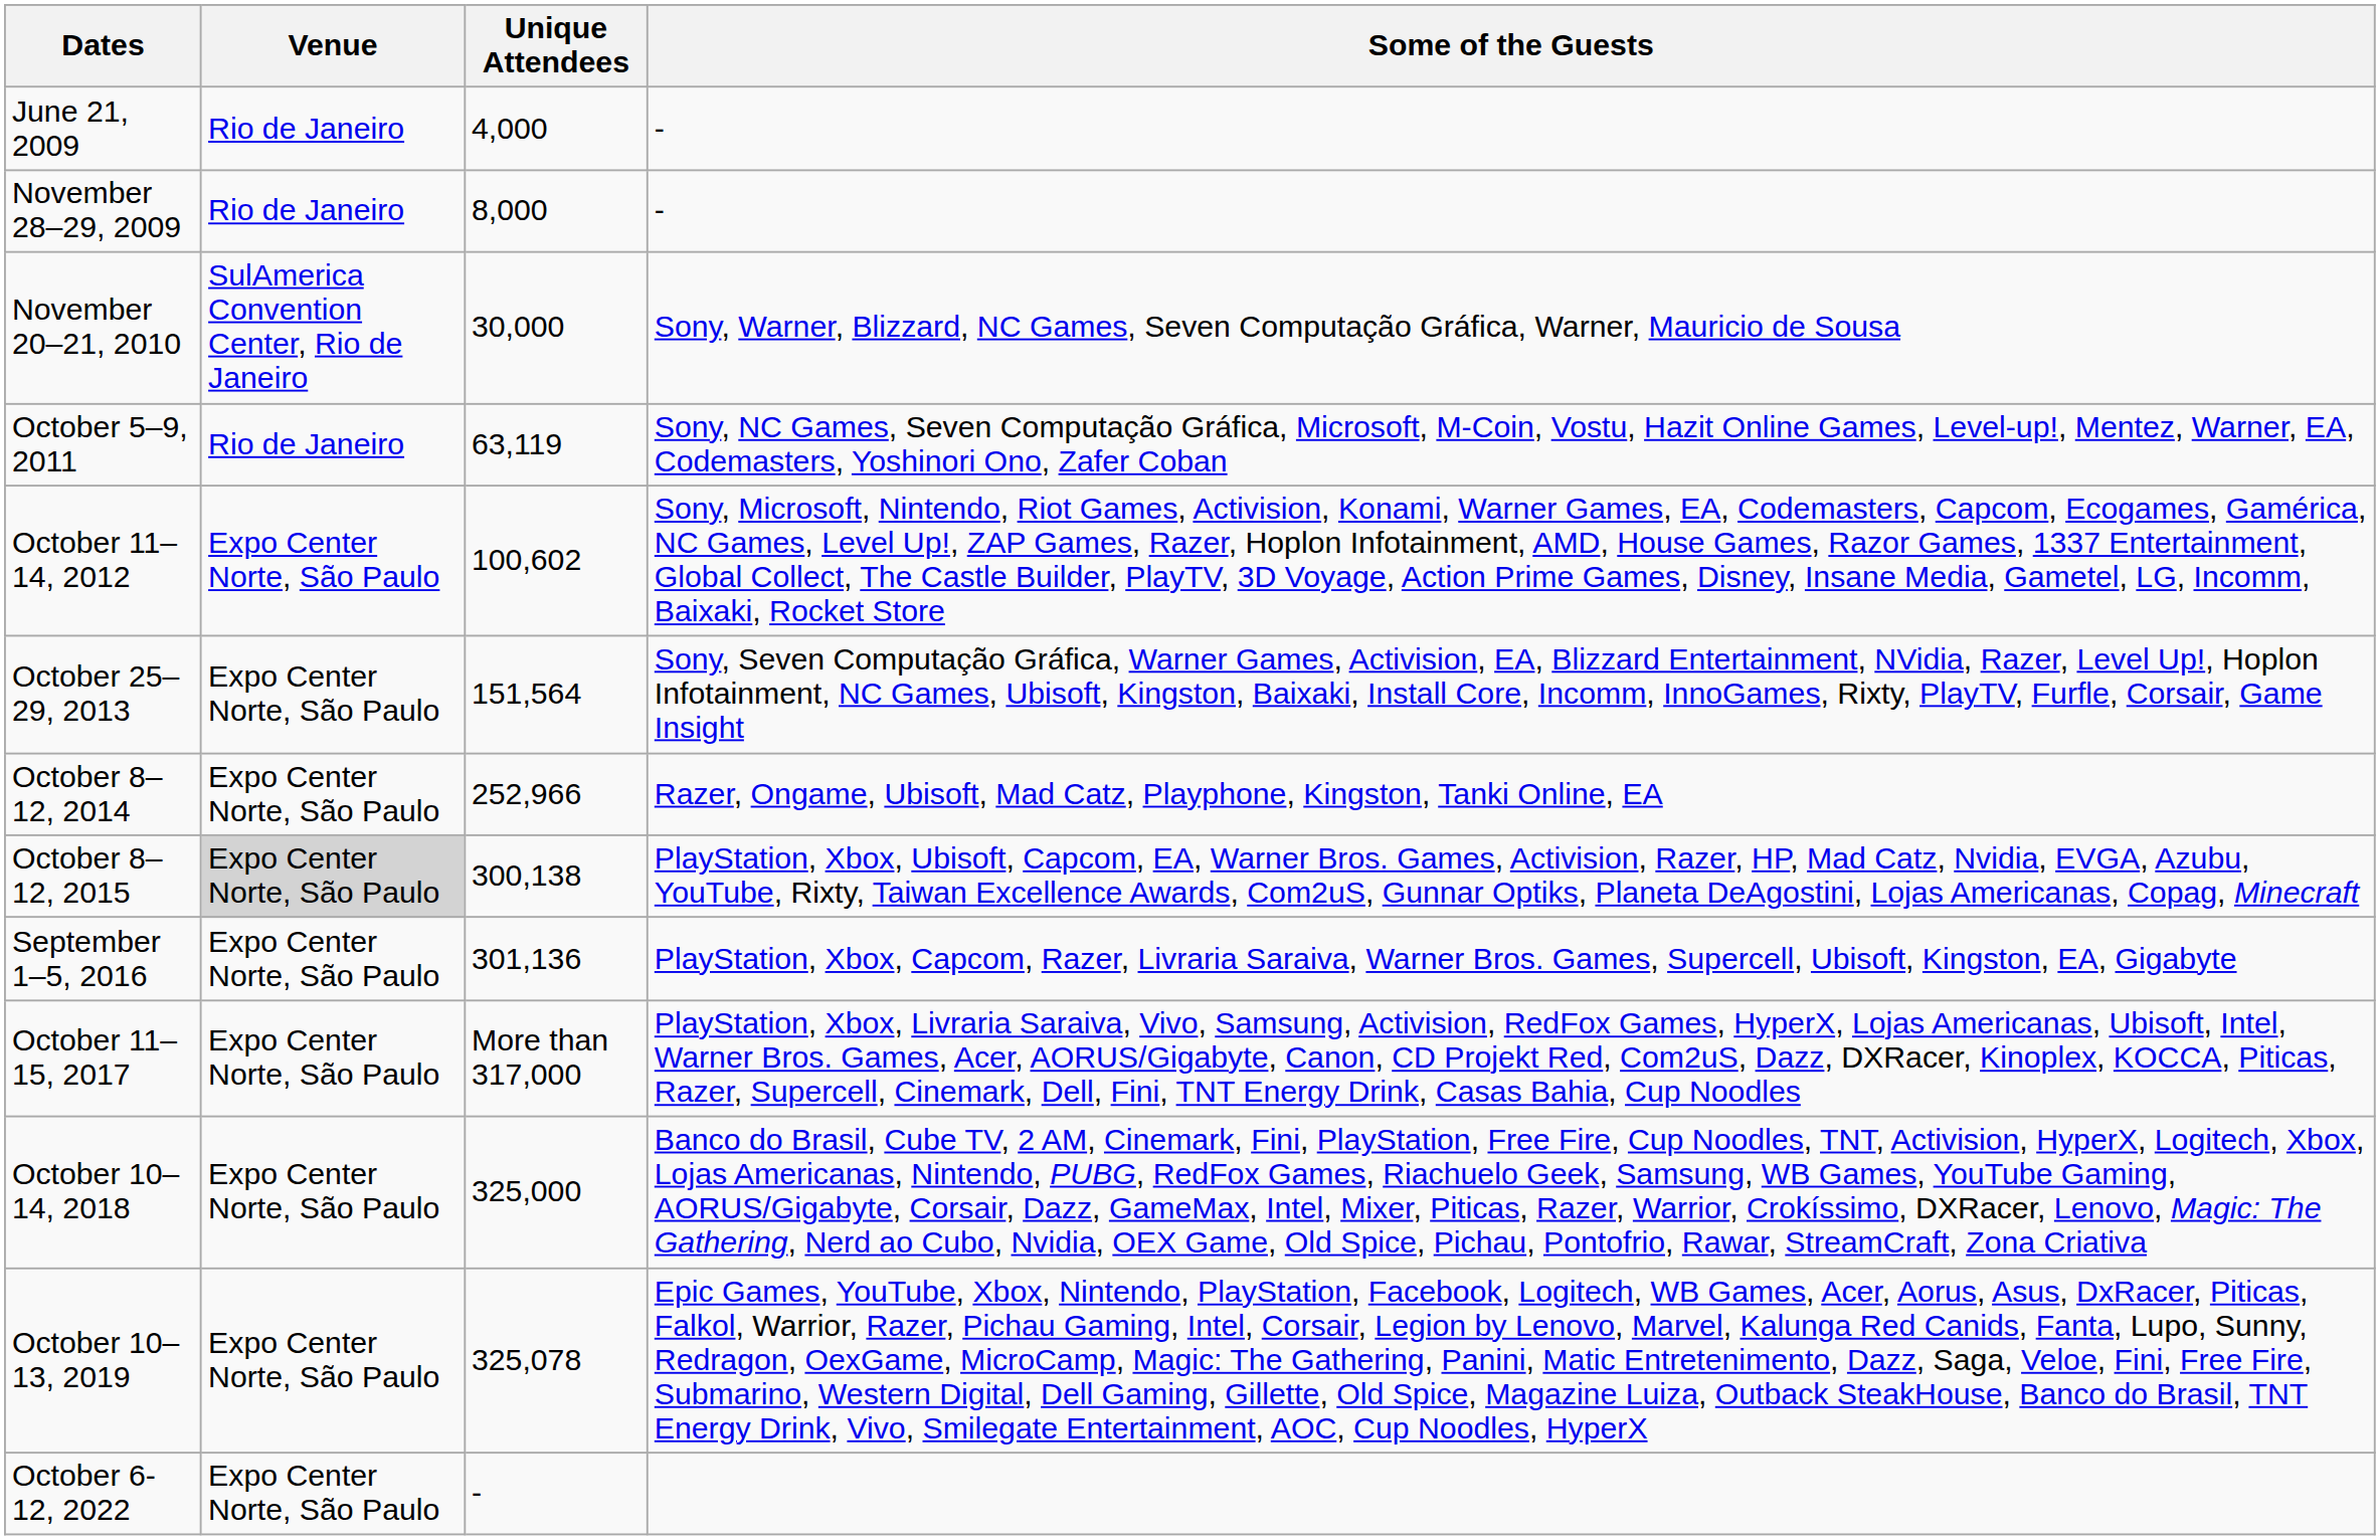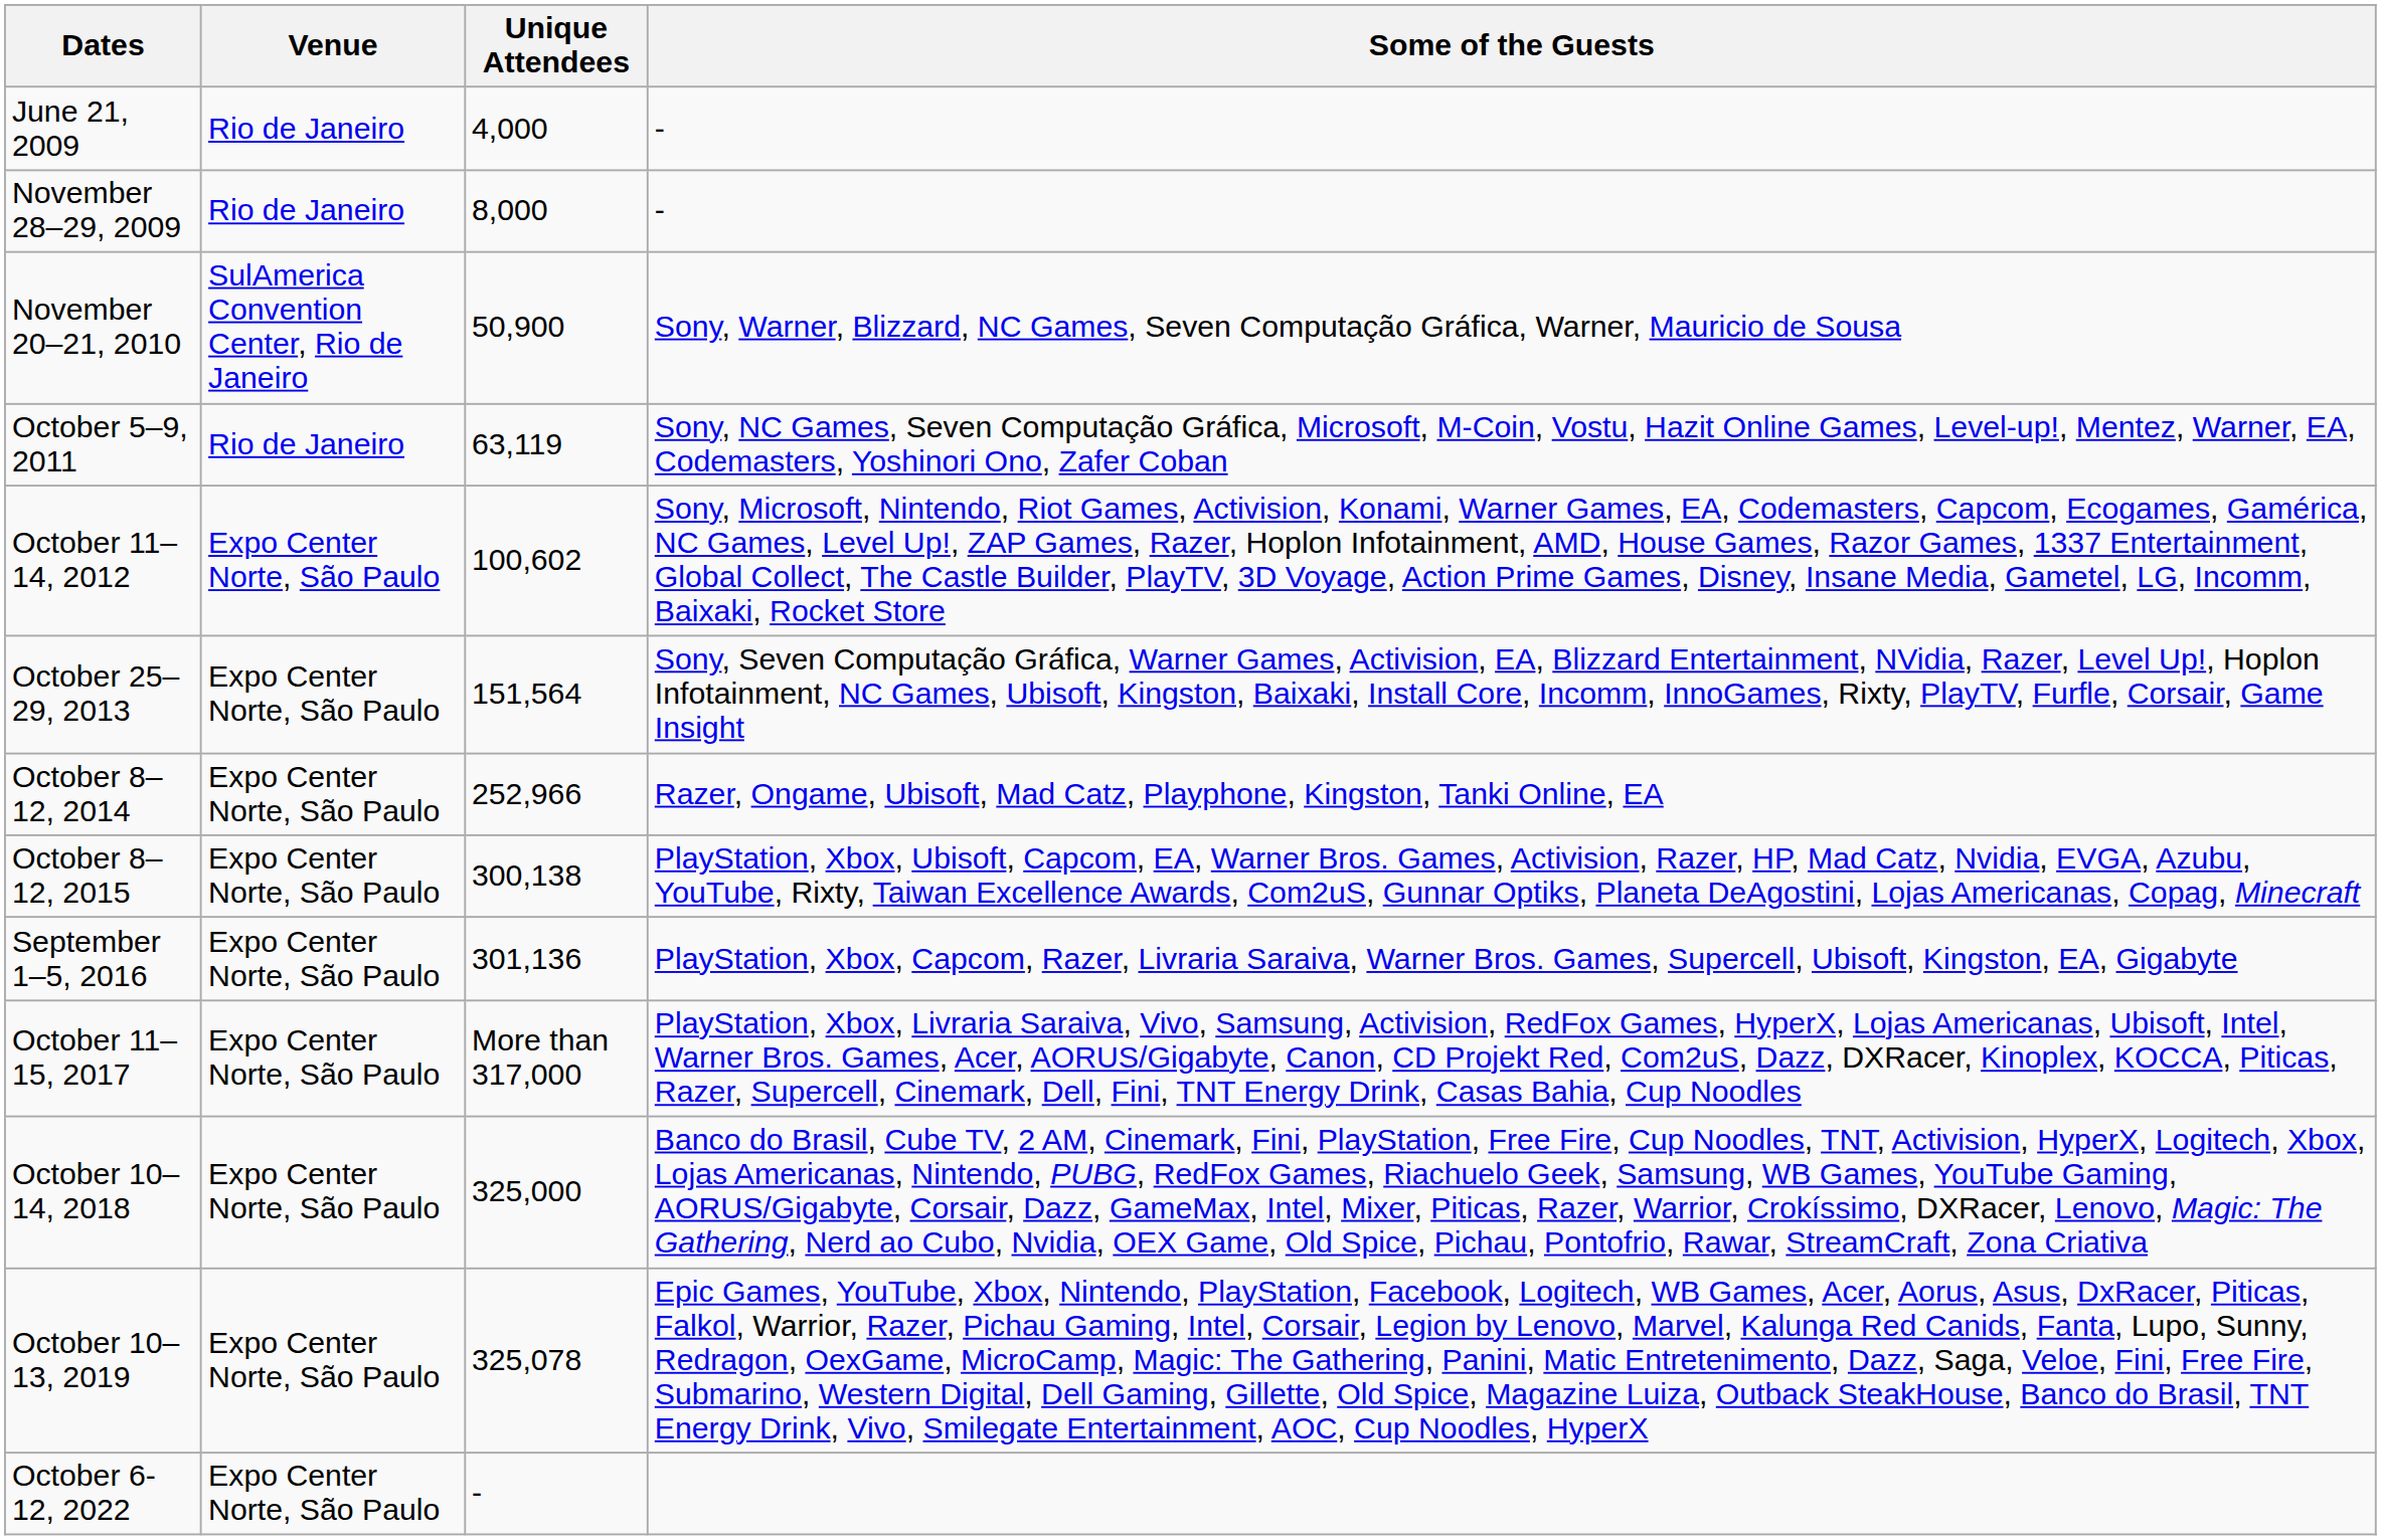 <table class="wikitable">
 <tr>
 <th>Dates</th>
 <th>Venue</th>
 <th>Unique Attendees</th>
 <th>Some of the Guests</th>
 </tr>
 <tr>
 <td>June 21, 2009</td>
 <td><a href='#'>Rio de Janeiro</a></td>
 <td>4,000</td>
 <td>-</td>
 </tr>
 <tr>
 <td>November 28–29, 2009</td>
 <td><a href='#'>Rio de Janeiro</a></td>
 <td>8,000</td>
 <td>-</td>
 </tr>
 <tr>
 <td>November 20–21, 2010</td>
 <td><a href='#'>SulAmerica Convention Center</a>, <a href='#'>Rio de Janeiro</a></td>
-<td>30,000</td>
+<td>50,900</td>
 <td><a href='#'>Sony</a>, <a href='#'>Warner</a>, <a href='#'>Blizzard</a>, <a href='#'>NC Games</a>, Seven Computação Gráfica, Warner, <a href='#'>Mauricio de Sousa</a></td>
 </tr>
 <tr>
 <td>October 5–9, 2011</td>
 <td><a href='#'>Rio de Janeiro</a></td>
 <td>63,119</td>
 <td><a href='#'>Sony</a>, <a href='#'>NC Games</a>, Seven Computação Gráfica, <a href='#'>Microsoft</a>, <a href='#'>M-Coin</a>, <a href='#'>Vostu</a>, <a href='#'>Hazit Online Games</a>, <a href='#'>Level-up!</a>, <a href='#'>Mentez</a>, <a href='#'>Warner</a>, <a href='#'>EA</a>, <a href='#'>Codemasters</a>, <a href='#'>Yoshinori Ono</a>, <a href='#'>Zafer Coban</a></td>
 </tr>
 <tr>
 <td>October 11–14, 2012</td>
 <td><a href='#'>Expo Center Norte</a>, <a href='#'>São Paulo</a></td>
 <td>100,602</td>
 <td><a href='#'>Sony</a>, <a href='#'>Microsoft</a>, <a href='#'>Nintendo</a>, <a href='#'>Riot Games</a>, <a href='#'>Activision</a>, <a href='#'>Konami</a>, <a href='#'>Warner Games</a>, <a href='#'>EA</a>, <a href='#'>Codemasters</a>, <a href='#'>Capcom</a>, <a href='#'>Ecogames</a>, <a href='#'>Gamérica</a>, <a href='#'>NC Games</a>, <a href='#'>Level Up!</a>, <a href='#'>ZAP Games</a>, <a href='#'>Razer</a>, Hoplon Infotainment, <a href='#'>AMD</a>, <a href='#'>House Games</a>, <a href='#'>Razor Games</a>, <a href='#'>1337 Entertainment</a>, <a href='#'>Global Collect</a>, <a href='#'>The Castle Builder</a>, <a href='#'>PlayTV</a>, <a href='#'>3D Voyage</a>, <a href='#'>Action Prime Games</a>, <a href='#'>Disney</a>, <a href='#'>Insane Media</a>, <a href='#'>Gametel</a>, <a href='#'>LG</a>, <a href='#'>Incomm</a>, <a href='#'>Baixaki</a>, <a href='#'>Rocket Store</a></td>
 </tr>
 <tr>
 <td>October 25–29, 2013</td>
 <td>Expo Center Norte, São Paulo</td>
 <td>151,564</td>
 <td><a href='#'>Sony</a>, Seven Computação Gráfica, <a href='#'>Warner Games</a>, <a href='#'>Activision</a>, <a href='#'>EA</a>, <a href='#'>Blizzard Entertainment</a>, <a href='#'>NVidia</a>, <a href='#'>Razer</a>, <a href='#'>Level Up!</a>, Hoplon Infotainment, <a href='#'>NC Games</a>, <a href='#'>Ubisoft</a>, <a href='#'>Kingston</a>, <a href='#'>Baixaki</a>, <a href='#'>Install Core</a>, <a href='#'>Incomm</a>, <a href='#'>InnoGames</a>, Rixty, <a href='#'>PlayTV</a>, <a href='#'>Furfle</a>, <a href='#'>Corsair</a>, <a href='#'>Game Insight</a></td>
 </tr>
 <tr>
 <td>October 8–12, 2014</td>
 <td>Expo Center Norte, São Paulo</td>
 <td>252,966</td>
 <td><a href='#'>Razer</a>, <a href='#'>Ongame</a>, <a href='#'>Ubisoft</a>, <a href='#'>Mad Catz</a>, <a href='#'>Playphone</a>, <a href='#'>Kingston</a>, <a href='#'>Tanki Online</a>, <a href='#'>EA</a></td>
 </tr>
 <tr>
 <td>October 8–12, 2015</td>
-<td style="background: lightgrey;">Expo Center Norte, São Paulo</td>
+<td>Expo Center Norte, São Paulo</td>
 <td>300,138</td>
 <td><a href='#'>PlayStation</a>, <a href='#'>Xbox</a>, <a href='#'>Ubisoft</a>, <a href='#'>Capcom</a>, <a href='#'>EA</a>, <a href='#'>Warner Bros. Games</a>, <a href='#'>Activision</a>, <a href='#'>Razer</a>, <a href='#'>HP</a>, <a href='#'>Mad Catz</a>, <a href='#'>Nvidia</a>, <a href='#'>EVGA</a>, <a href='#'>Azubu</a>, <a href='#'>YouTube</a>, Rixty, <a href='#'>Taiwan Excellence Awards</a>, <a href='#'>Com2uS</a>, <a href='#'>Gunnar Optiks</a>, <a href='#'>Planeta DeAgostini</a>, <a href='#'>Lojas Americanas</a>, <a href='#'>Copag</a>, <em><a href='#'>Minecraft</a></em></td>
 </tr>
 <tr>
 <td>September 1–5, 2016</td>
 <td>Expo Center Norte, São Paulo</td>
 <td>301,136</td>
 <td><a href='#'>PlayStation</a>, <a href='#'>Xbox</a>, <a href='#'>Capcom</a>, <a href='#'>Razer</a>, <a href='#'>Livraria Saraiva</a>, <a href='#'>Warner Bros. Games</a>, <a href='#'>Supercell</a>, <a href='#'>Ubisoft</a>, <a href='#'>Kingston</a>, <a href='#'>EA</a>, <a href='#'>Gigabyte</a></td>
 </tr>
 <tr>
 <td>October 11–15, 2017</td>
 <td>Expo Center Norte, São Paulo</td>
 <td>More than 317,000</td>
 <td><a href='#'>PlayStation</a>, <a href='#'>Xbox</a>, <a href='#'>Livraria Saraiva</a>, <a href='#'>Vivo</a>, <a href='#'>Samsung</a>, <a href='#'>Activision</a>, <a href='#'>RedFox Games</a>, <a href='#'>HyperX</a>, <a href='#'>Lojas Americanas</a>, <a href='#'>Ubisoft</a>, <a href='#'>Intel</a>, <a href='#'>Warner Bros. Games</a>, <a href='#'>Acer</a>, <a href='#'>AORUS/Gigabyte</a>, <a href='#'>Canon</a>, <a href='#'>CD Projekt Red</a>, <a href='#'>Com2uS</a>, <a href='#'>Dazz</a>, DXRacer, <a href='#'>Kinoplex</a>, <a href='#'>KOCCA</a>, <a href='#'>Piticas</a>, <a href='#'>Razer</a>, <a href='#'>Supercell</a>, <a href='#'>Cinemark</a>, <a href='#'>Dell</a>, <a href='#'>Fini</a>, <a href='#'>TNT Energy Drink</a>, <a href='#'>Casas Bahia</a>, <a href='#'>Cup Noodles</a></td>
 </tr>
 <tr>
 <td>October 10–14, 2018</td>
 <td>Expo Center Norte, São Paulo</td>
 <td>325,000</td>
 <td><a href='#'>Banco do Brasil</a>, <a href='#'>Cube TV</a>, <a href='#'>2 AM</a>, <a href='#'>Cinemark</a>, <a href='#'>Fini</a>, <a href='#'>PlayStation</a>, <a href='#'>Free Fire</a>, <a href='#'>Cup Noodles</a>, <a href='#'>TNT</a>, <a href='#'>Activision</a>, <a href='#'>HyperX</a>, <a href='#'>Logitech</a>, <a href='#'>Xbox</a>, <a href='#'>Lojas Americanas</a>, <a href='#'>Nintendo</a>, <em><a href='#'>PUBG</a></em>, <a href='#'>RedFox Games</a>, <a href='#'>Riachuelo Geek</a>, <a href='#'>Samsung</a>, <a href='#'>WB Games</a>, <a href='#'>YouTube Gaming</a>, <a href='#'>AORUS/Gigabyte</a>, <a href='#'>Corsair</a>, <a href='#'>Dazz</a>, <a href='#'>GameMax</a>, <a href='#'>Intel</a>, <a href='#'>Mixer</a>, <a href='#'>Piticas</a>, <a href='#'>Razer</a>, <a href='#'>Warrior</a>, <a href='#'>Crokíssimo</a>, DXRacer, <a href='#'>Lenovo</a>, <em><a href='#'>Magic: The Gathering</a></em>, <a href='#'>Nerd ao Cubo</a>, <a href='#'>Nvidia</a>, <a href='#'>OEX Game</a>, <a href='#'>Old Spice</a>, <a href='#'>Pichau</a>, <a href='#'>Pontofrio</a>, <a href='#'>Rawar</a>, <a href='#'>StreamCraft</a>, <a href='#'>Zona Criativa</a></td>
 </tr>
 <tr>
 <td>October 10–13, 2019</td>
 <td>Expo Center Norte, São Paulo</td>
 <td>325,078</td>
 <td><a href='#'>Epic Games</a>, <a href='#'>YouTube</a>, <a href='#'>Xbox</a>, <a href='#'>Nintendo</a>, <a href='#'>PlayStation</a>, <a href='#'>Facebook</a>, <a href='#'>Logitech</a>, <a href='#'>WB Games</a>, <a href='#'>Acer</a>, <a href='#'>Aorus</a>, <a href='#'>Asus</a>, <a href='#'>DxRacer</a>, <a href='#'>Piticas</a>, <a href='#'>Falkol</a>, Warrior, <a href='#'>Razer</a>, <a href='#'>Pichau Gaming</a>, <a href='#'>Intel</a>, <a href='#'>Corsair</a>, <a href='#'>Legion by Lenovo</a>, <a href='#'>Marvel</a>, <a href='#'>Kalunga Red Canids</a>, <a href='#'>Fanta</a>, Lupo, Sunny, <a href='#'>Redragon</a>, <a href='#'>OexGame</a>, <a href='#'>MicroCamp</a>, <a href='#'>Magic: The Gathering</a>, <a href='#'>Panini</a>, <a href='#'>Matic Entretenimento</a>, <a href='#'>Dazz</a>, Saga, <a href='#'>Veloe</a>, <a href='#'>Fini</a>, <a href='#'>Free Fire</a>, <a href='#'>Submarino</a>, <a href='#'>Western Digital</a>, <a href='#'>Dell Gaming</a>, <a href='#'>Gillette</a>, <a href='#'>Old Spice</a>, <a href='#'>Magazine Luiza</a>, <a href='#'>Outback SteakHouse</a>, <a href='#'>Banco do Brasil</a>, <a href='#'>TNT Energy Drink</a>, <a href='#'>Vivo</a>, <a href='#'>Smilegate Entertainment</a>, <a href='#'>AOC</a>, <a href='#'>Cup Noodles</a>, <a href='#'>HyperX</a></td>
 </tr>
 <tr>
 <td>October 6-12, 2022</td>
 <td>Expo Center Norte, São Paulo</td>
 <td>-</td>
 <td></td>
 </tr>
 </table>
